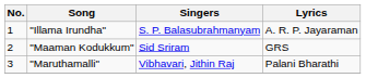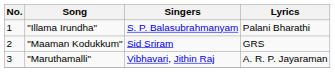 <table class="wikitable">
 <tr>
 <th>No.</th>
 <th>Song</th>
 <th>Singers</th>
 <th>Lyrics</th>
 </tr>
 <tr>
 <td>1</td>
 <td>"Illama Irundha"</td>
 <td><a href='#'>S. P. Balasubrahmanyam</a></td>
-<td>A. R. P. Jayaraman</td>
+<td>Palani Bharathi</td>
 </tr>
 <tr>
 <td>2</td>
 <td>"Maaman Kodukkum"</td>
 <td><a href='#'>Sid Sriram</a></td>
 <td>GRS</td>
 </tr>
 <tr>
 <td>3</td>
 <td>"Maruthamalli"</td>
 <td><a href='#'>Vibhavari</a>, <a href='#'>Jithin Raj</a></td>
-<td>Palani Bharathi</td>
+<td>A. R. P. Jayaraman</td>
 </tr>
 <tr>
 </tr>
 </table>
